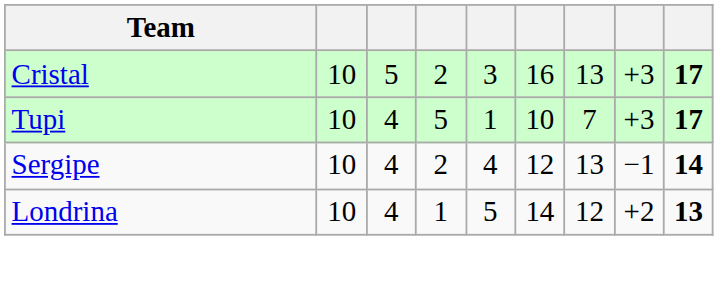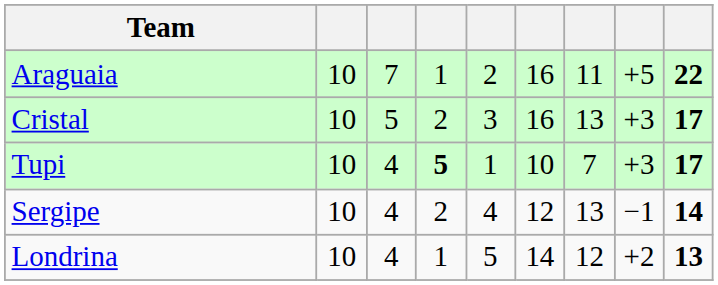 <table class="wikitable" style="text-align: center;">
 <tr>
 <th width=165>Team</th>
 <th width=20></th>
 <th width=20></th>
 <th width=20></th>
 <th width=20></th>
 <th width=20></th>
 <th width=20></th>
 <th width=20></th>
 <th width=20></th>
+</tr>
+<tr bgcolor=#CCFFCC>
+<td align=left> <a href='#'>Araguaia</a></td>
+<td>10</td>
+<td>7</td>
+<td>1</td>
+<td>2</td>
+<td>16</td>
+<td>11</td>
+<td>+5</td>
+<td><strong>22</strong></td>
 </tr>
 <tr bgcolor=#CCFFCC>
 <td align=left> <a href='#'>Cristal</a></td>
 <td>10</td>
 <td>5</td>
 <td>2</td>
 <td>3</td>
 <td>16</td>
 <td>13</td>
 <td>+3</td>
 <td><strong>17</strong></td>
 </tr>
 <tr bgcolor=#CCFFCC>
 <td align=left> <a href='#'>Tupi</a></td>
 <td>10</td>
 <td>4</td>
-<td>5</td>
+<td><strong>5</strong></td>
 <td>1</td>
 <td>10</td>
 <td>7</td>
 <td>+3</td>
 <td><strong>17</strong></td>
 </tr>
 <tr>
 <td align=left> <a href='#'>Sergipe</a></td>
 <td>10</td>
 <td>4</td>
 <td>2</td>
 <td>4</td>
 <td>12</td>
 <td>13</td>
 <td>−1</td>
 <td><strong>14</strong></td>
 </tr>
 <tr>
 <td align=left> <a href='#'>Londrina</a></td>
 <td>10</td>
 <td>4</td>
 <td>1</td>
 <td>5</td>
 <td>14</td>
 <td>12</td>
 <td>+2</td>
 <td><strong>13</strong></td>
 </tr>
 </table>
